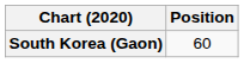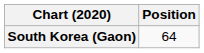 <table class="wikitable plainrowheaders" style="text-align:center">
 <tr>
 <th scope="col">Chart (2020)</th>
 <th scope="col">Position</th>
 </tr>
 <tr>
 <th scope="row">South Korea (Gaon)</th>
-<td>60</td>
+<td>64</td>
 </tr>
 </table>
